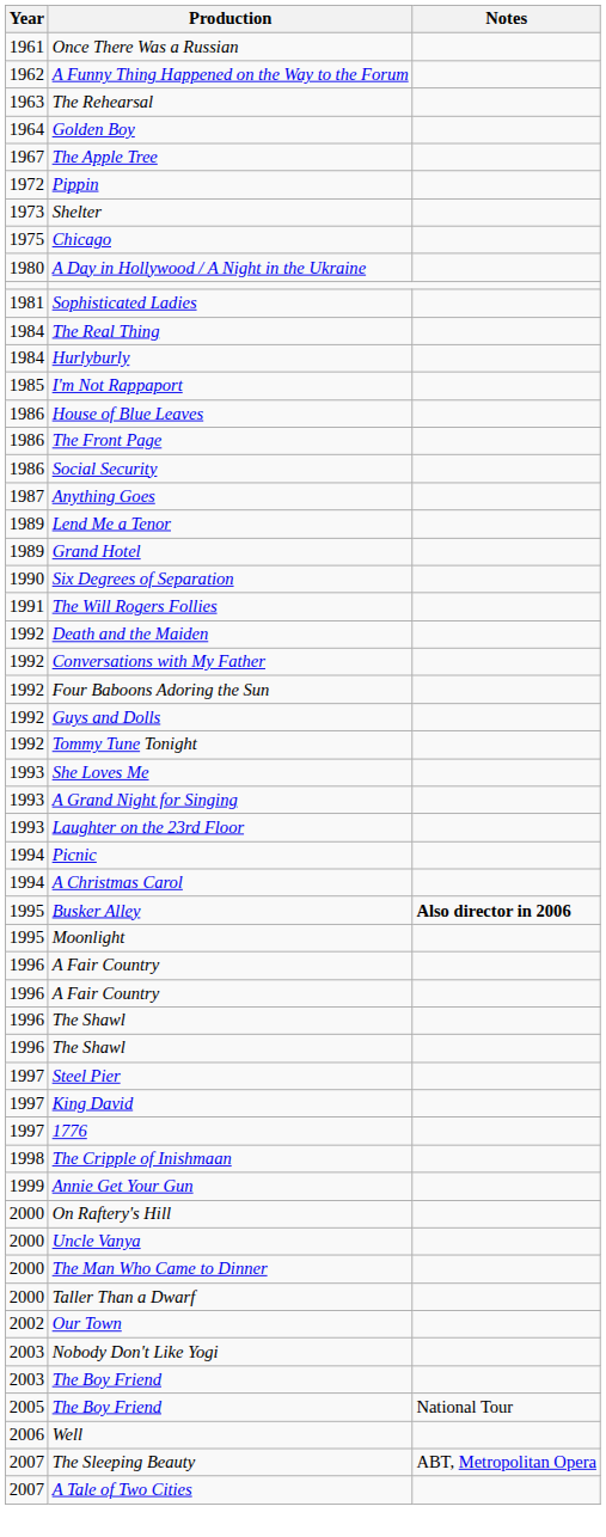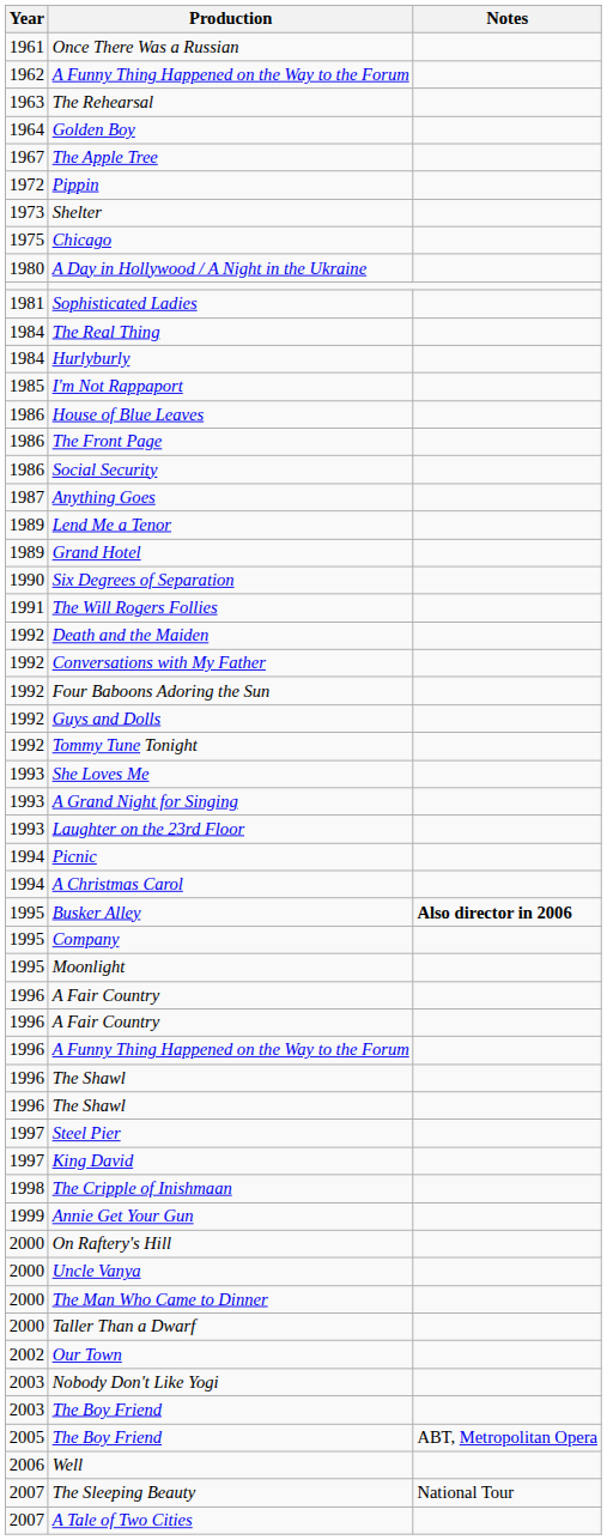 <table class="wikitable">
 <tr>
 <th>Year</th>
 <th>Production</th>
 <th>Notes</th>
 </tr>
 <tr>
 <td style="text-align: center;">1961</td>
 <td><em>Once There Was a Russian</em></td>
 <td></td>
 </tr>
 <tr>
 <td style="text-align: center;">1962</td>
 <td><em><a href='#'>A Funny Thing Happened on the Way to the Forum</a></em></td>
 <td></td>
 </tr>
 <tr>
 <td style="text-align: center;">1963</td>
 <td><em>The Rehearsal</em></td>
 <td></td>
 </tr>
 <tr>
 <td style="text-align: center;">1964</td>
 <td><em><a href='#'>Golden Boy</a></em></td>
 <td></td>
 </tr>
 <tr>
 <td style="text-align: center;">1967</td>
 <td><em><a href='#'>The Apple Tree</a></em></td>
 <td></td>
 </tr>
 <tr>
 <td style="text-align: center;">1972</td>
 <td><em><a href='#'>Pippin</a></em></td>
 <td></td>
 </tr>
 <tr>
 <td style="text-align: center;">1973</td>
 <td><em>Shelter</em></td>
 <td></td>
 </tr>
 <tr>
 <td style="text-align: center;">1975</td>
 <td><em><a href='#'>Chicago</a></em></td>
 <td></td>
 </tr>
 <tr>
 <td style="text-align: center;">1980</td>
 <td><em><a href='#'>A Day in Hollywood / A Night in the Ukraine</a></em></td>
 <td></td>
 </tr>
 <tr |>
 <td></td>
 </tr>
 <tr>
 <td style="text-align: center;">1981</td>
 <td><em><a href='#'>Sophisticated Ladies</a></em></td>
 <td></td>
 </tr>
 <tr>
 <td style="text-align: center;">1984</td>
 <td><em><a href='#'>The Real Thing</a></em></td>
 <td></td>
 </tr>
 <tr>
 <td style="text-align: center;">1984</td>
 <td><em><a href='#'>Hurlyburly</a></em></td>
 <td></td>
 </tr>
 <tr>
 <td style="text-align: center;">1985</td>
 <td><em><a href='#'>I'm Not Rappaport</a></em></td>
 <td></td>
 </tr>
 <tr>
 <td style="text-align: center;">1986</td>
 <td><em><a href='#'>House of Blue Leaves</a></em></td>
 <td></td>
 </tr>
 <tr>
 <td style="text-align: center;">1986</td>
 <td><em><a href='#'>The Front Page</a></em></td>
 <td></td>
 </tr>
 <tr>
 <td style="text-align: center;">1986</td>
 <td><em><a href='#'>Social Security</a></em></td>
 <td></td>
 </tr>
 <tr>
 <td style="text-align: center;">1987</td>
 <td><em><a href='#'>Anything Goes</a></em></td>
 <td></td>
 </tr>
 <tr>
 <td style="text-align: center;">1989</td>
 <td><em><a href='#'>Lend Me a Tenor</a></em></td>
 <td></td>
 </tr>
 <tr>
 <td style="text-align: center;">1989</td>
 <td><em><a href='#'>Grand Hotel</a></em></td>
 <td></td>
 </tr>
 <tr>
 <td style="text-align: center;">1990</td>
 <td><em><a href='#'>Six Degrees of Separation</a></em></td>
 <td></td>
 </tr>
 <tr>
 <td style="text-align: center;">1991</td>
 <td><em><a href='#'>The Will Rogers Follies</a></em></td>
 <td></td>
 </tr>
 <tr>
 <td style="text-align: center;">1992</td>
 <td><em><a href='#'>Death and the Maiden</a></em></td>
 <td></td>
 </tr>
 <tr>
 <td style="text-align: center;">1992</td>
 <td><em><a href='#'>Conversations with My Father</a></em></td>
 <td></td>
 </tr>
 <tr>
 <td style="text-align: center;">1992</td>
 <td><em>Four Baboons Adoring the Sun</em></td>
 <td></td>
 </tr>
 <tr>
 <td style="text-align: center;">1992</td>
 <td><em><a href='#'>Guys and Dolls</a></em></td>
 <td></td>
 </tr>
 <tr>
 <td style="text-align: center;">1992</td>
 <td><em><a href='#'>Tommy Tune</a> Tonight</em></td>
 <td></td>
 </tr>
 <tr>
 <td style="text-align: center;">1993</td>
 <td><em><a href='#'>She Loves Me</a></em></td>
 <td></td>
 </tr>
 <tr>
 <td style="text-align: center;">1993</td>
 <td><em><a href='#'>A Grand Night for Singing</a></em></td>
 <td></td>
 </tr>
 <tr>
 <td style="text-align: center;">1993</td>
 <td><em><a href='#'>Laughter on the 23rd Floor</a></em></td>
 <td></td>
 </tr>
 <tr>
 <td style="text-align: center;">1994</td>
 <td><em><a href='#'>Picnic</a></em></td>
 <td></td>
 </tr>
 <tr>
 <td style="text-align: center;">1994</td>
 <td><em><a href='#'>A Christmas Carol</a></em></td>
 <td></td>
 </tr>
 <tr>
 <td style="text-align: center;">1995</td>
 <td><em><a href='#'>Busker Alley</a></em></td>
 <td><strong>Also director in 2006</strong></td>
 </tr>
 <tr>
 <td style="text-align: center;">1995</td>
+<td><em><a href='#'>Company</a></em></td>
+<td></td>
+</tr>
+<tr>
+<td style="text-align: center;">1995</td>
 <td><em>Moonlight</em></td>
 <td></td>
 </tr>
 <tr>
 <td style="text-align: center;">1996</td>
 <td><em>A Fair Country</em></td>
 <td></td>
 </tr>
 <tr>
 <td style="text-align: center;">1996</td>
 <td><em>A Fair Country</em></td>
+<td></td>
+</tr>
+<tr>
+<td style="text-align: center;">1996</td>
+<td><em><a href='#'>A Funny Thing Happened on the Way to the Forum</a></em></td>
 <td></td>
 </tr>
 <tr>
 <td style="text-align: center;">1996</td>
 <td><em>The Shawl</em></td>
 <td></td>
 </tr>
 <tr>
 <td style="text-align: center;">1996</td>
 <td><em>The Shawl</em></td>
 <td></td>
 </tr>
 <tr>
 <td style="text-align: center;">1997</td>
 <td><em><a href='#'>Steel Pier</a></em></td>
 <td></td>
 </tr>
 <tr>
 <td style="text-align: center;">1997</td>
 <td><em><a href='#'>King David</a></em></td>
-<td></td>
-</tr>
-<tr>
-<td style="text-align: center;">1997</td>
-<td><em><a href='#'>1776</a></em></td>
 <td></td>
 </tr>
 <tr>
 <td style="text-align: center;">1998</td>
 <td><em><a href='#'>The Cripple of Inishmaan</a></em></td>
 <td></td>
 </tr>
 <tr>
 <td style="text-align: center;">1999</td>
 <td><em><a href='#'>Annie Get Your Gun</a></em></td>
 <td></td>
 </tr>
 <tr>
 <td style="text-align: center;">2000</td>
 <td><em>On Raftery's Hill</em></td>
 <td></td>
 </tr>
 <tr>
 <td style="text-align: center;">2000</td>
 <td><em><a href='#'>Uncle Vanya</a></em></td>
 <td></td>
 </tr>
 <tr>
 <td style="text-align: center;">2000</td>
 <td><em><a href='#'>The Man Who Came to Dinner</a></em></td>
 <td></td>
 </tr>
 <tr>
 <td style="text-align: center;">2000</td>
 <td><em>Taller Than a Dwarf</em></td>
 <td></td>
 </tr>
 <tr>
 <td style="text-align: center;">2002</td>
 <td><em><a href='#'>Our Town</a></em></td>
 <td></td>
 </tr>
 <tr>
 <td style="text-align: center;">2003</td>
 <td><em>Nobody Don't Like Yogi</em></td>
 <td></td>
 </tr>
 <tr>
 <td style="text-align: center;">2003</td>
 <td><em><a href='#'>The Boy Friend</a></em></td>
 <td></td>
 </tr>
 <tr>
 <td style="text-align: center;">2005</td>
 <td><em><a href='#'>The Boy Friend</a></em></td>
-<td>National Tour</td>
+<td>ABT, <a href='#'>Metropolitan Opera</a></td>
 </tr>
 <tr>
 <td style="text-align: center;">2006</td>
 <td><em>Well</em></td>
 <td></td>
 </tr>
 <tr>
 <td style="text-align: center;">2007</td>
 <td><em>The Sleeping Beauty</em></td>
-<td>ABT, <a href='#'>Metropolitan Opera</a></td>
+<td>National Tour</td>
 </tr>
 <tr>
 <td style="text-align: center;">2007</td>
 <td><em><a href='#'>A Tale of Two Cities</a></em></td>
 <td></td>
 </tr>
 </table>
